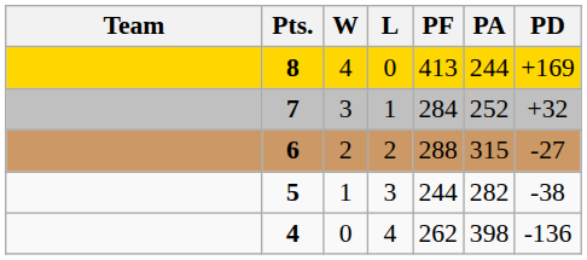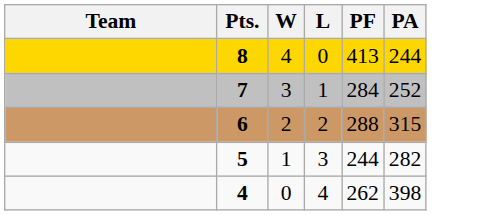 <table class=wikitable>
 <tr>
 <th width=150px>Team</th>
 <th width=30px>Pts.</th>
 <th width=20px>W</th>
 <th width=20px>L</th>
 <th width=20px>PF</th>
 <th width=20px>PA</th>
-<th width=20px>PD</th>
 </tr>
 <tr align=center bgcolor=gold>
 <td align=left></td>
 <td><strong>8</strong></td>
 <td>4</td>
 <td>0</td>
 <td>413</td>
 <td>244</td>
-<td>+169</td>
 </tr>
 <tr align=center bgcolor=silver>
 <td align=left></td>
 <td><strong>7</strong></td>
 <td>3</td>
 <td>1</td>
 <td>284</td>
 <td>252</td>
-<td>+32</td>
 </tr>
 <tr align=center bgcolor=#cc9966>
 <td align=left></td>
 <td><strong>6</strong></td>
 <td>2</td>
 <td>2</td>
 <td>288</td>
 <td>315</td>
-<td>-27</td>
 </tr>
 <tr align=center>
 <td align=left></td>
 <td><strong>5</strong></td>
 <td>1</td>
 <td>3</td>
 <td>244</td>
 <td>282</td>
-<td>-38</td>
 </tr>
 <tr align=center>
 <td align=left></td>
 <td><strong>4</strong></td>
 <td>0</td>
 <td>4</td>
 <td>262</td>
 <td>398</td>
-<td>-136</td>
 </tr>
 </table>
